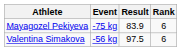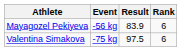 <table class="wikitable" style="font-size:90%">
 <tr>
 <th>Athlete</th>
 <th>Event</th>
 <th>Result</th>
 <th>Rank</th>
 </tr>
 <tr>
 <td><a href='#'>Mayagozel Pekiyeva</a></td>
-<td><a href='#'>-75 kg</a></td>
+<td><a href='#'>-56 kg</a></td>
 <td align="center">83.9</td>
 <td align="center">6</td>
 </tr>
 <tr>
 <td><a href='#'>Valentina Simakova</a></td>
-<td><a href='#'>-56 kg</a></td>
+<td><a href='#'>-75 kg</a></td>
 <td align="center">97.5</td>
 <td align="center">6</td>
 </tr>
 </table>
